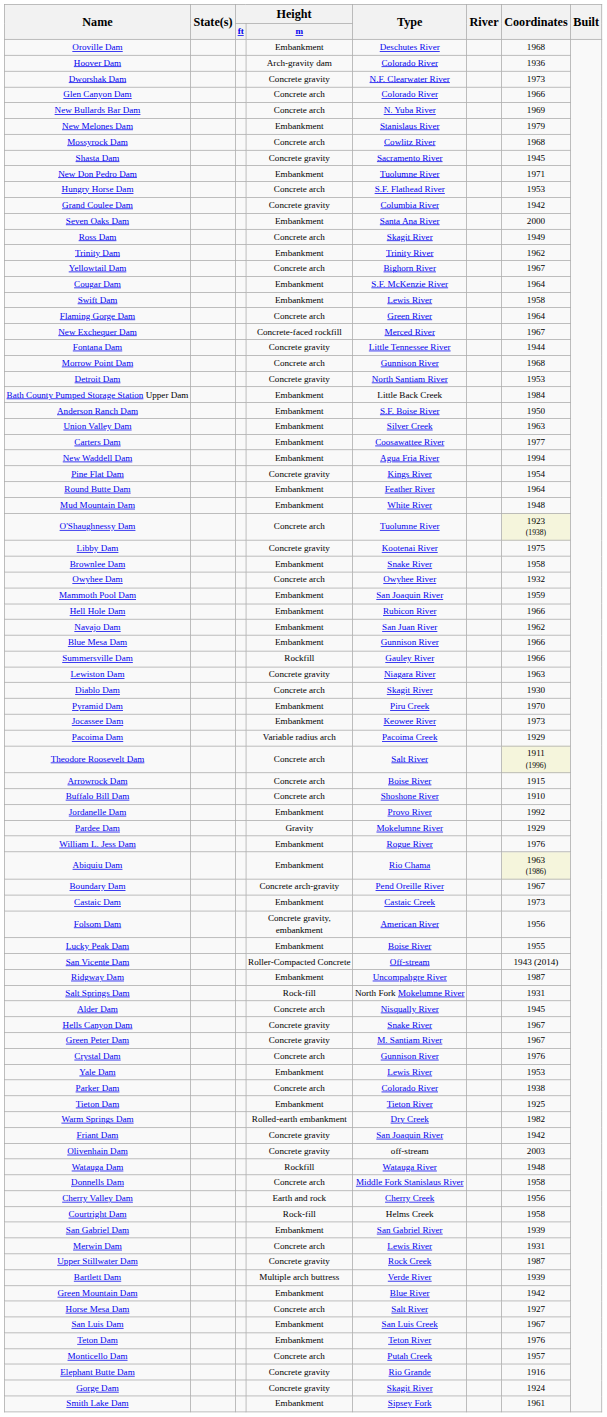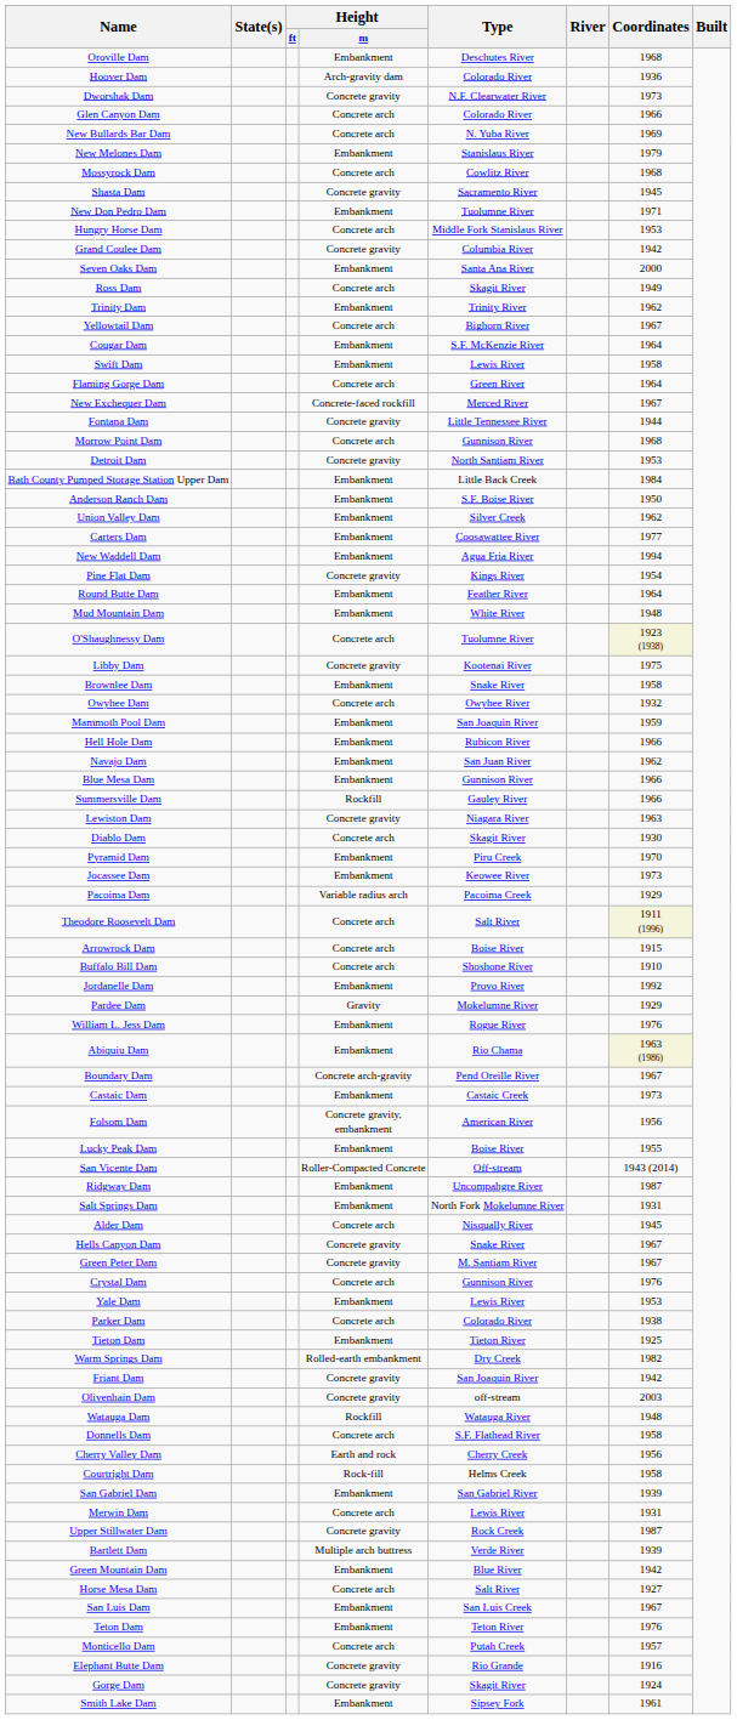 <table class="wikitable sortable">
 <tr>
 <th rowspan=2>Name</th>
 <th rowspan=2>State(s)</th>
 <th colspan=2>Height</th>
 <th rowspan=2>Type</th>
 <th rowspan=2>River</th>
 <th rowspan=2>Coordinates</th>
 <th rowspan=2>Built</th>
 </tr>
 <tr style="font-size:9pt; text-align:center;">
 <th><a href='#'>ft</a></th>
 <th><a href='#'>m</a></th>
 </tr>
 <tr style="font-size:9pt; text-align:center;">
 <td><a href='#'>Oroville Dam</a></td>
 <td></td>
 <td></td>
 <td>Embankment</td>
 <td><a href='#'>Deschutes River</a></td>
 <td></td>
 <td>1968</td>
 </tr>
 <tr style="font-size:9pt; text-align:center;">
 <td><a href='#'>Hoover Dam</a></td>
 <td><br></td>
 <td></td>
 <td>Arch-gravity dam</td>
 <td><a href='#'>Colorado River</a></td>
 <td></td>
 <td>1936</td>
 </tr>
 <tr style="font-size:9pt; text-align:center;">
 <td><a href='#'>Dworshak Dam</a></td>
 <td></td>
 <td></td>
 <td>Concrete gravity</td>
 <td><a href='#'>N.F. Clearwater River</a></td>
 <td></td>
 <td>1973</td>
 </tr>
 <tr style="font-size:9pt; text-align:center;">
 <td><a href='#'>Glen Canyon Dam</a></td>
 <td></td>
 <td></td>
 <td>Concrete arch</td>
 <td><a href='#'>Colorado River</a></td>
 <td></td>
 <td>1966</td>
 </tr>
 <tr style="font-size:9pt; text-align:center;">
 <td><a href='#'>New Bullards Bar Dam</a></td>
 <td></td>
 <td></td>
 <td>Concrete arch</td>
 <td><a href='#'>N. Yuba River</a></td>
 <td></td>
 <td>1969</td>
 </tr>
 <tr style="font-size:9pt; text-align:center;">
 <td><a href='#'>New Melones Dam</a></td>
 <td></td>
 <td></td>
 <td>Embankment</td>
 <td><a href='#'>Stanislaus River</a></td>
 <td></td>
 <td>1979</td>
 </tr>
 <tr style="font-size:9pt; text-align:center;">
 <td><a href='#'>Mossyrock Dam</a></td>
 <td></td>
 <td></td>
 <td>Concrete arch</td>
 <td><a href='#'>Cowlitz River</a></td>
 <td></td>
 <td>1968</td>
 </tr>
 <tr style="font-size:9pt; text-align:center;">
 <td><a href='#'>Shasta Dam</a></td>
 <td></td>
 <td></td>
 <td>Concrete gravity</td>
 <td><a href='#'>Sacramento River</a></td>
 <td></td>
 <td>1945</td>
 </tr>
 <tr style="font-size:9pt; text-align:center;">
 <td><a href='#'>New Don Pedro Dam</a></td>
 <td></td>
 <td></td>
 <td>Embankment</td>
 <td><a href='#'>Tuolumne River</a></td>
 <td></td>
 <td>1971</td>
 </tr>
 <tr style="font-size:9pt; text-align:center;">
 <td><a href='#'>Hungry Horse Dam</a></td>
 <td></td>
 <td></td>
 <td>Concrete arch</td>
-<td><a href='#'>S.F. Flathead River</a></td>
+<td><a href='#'>Middle Fork Stanislaus River</a></td>
 <td></td>
 <td>1953</td>
 </tr>
 <tr style="font-size:9pt; text-align:center;">
 <td><a href='#'>Grand Coulee Dam</a></td>
 <td></td>
 <td></td>
 <td>Concrete gravity</td>
 <td><a href='#'>Columbia River</a></td>
 <td></td>
 <td>1942</td>
 </tr>
 <tr style="font-size:9pt; text-align:center;">
 <td><a href='#'>Seven Oaks Dam</a></td>
 <td></td>
 <td></td>
 <td>Embankment</td>
 <td><a href='#'>Santa Ana River</a></td>
 <td></td>
 <td>2000</td>
 </tr>
 <tr style="font-size:9pt; text-align:center;">
 <td><a href='#'>Ross Dam</a></td>
 <td></td>
 <td></td>
 <td>Concrete arch</td>
 <td><a href='#'>Skagit River</a></td>
 <td></td>
 <td>1949</td>
 </tr>
 <tr style="font-size:9pt; text-align:center;">
 <td><a href='#'>Trinity Dam</a></td>
 <td></td>
 <td></td>
 <td>Embankment</td>
 <td><a href='#'>Trinity River</a></td>
 <td></td>
 <td>1962</td>
 </tr>
 <tr style="font-size:9pt; text-align:center;">
 <td><a href='#'>Yellowtail Dam</a></td>
 <td></td>
 <td></td>
 <td>Concrete arch</td>
 <td><a href='#'>Bighorn River</a></td>
 <td></td>
 <td>1967</td>
 </tr>
 <tr style="font-size:9pt; text-align:center;">
 <td><a href='#'>Cougar Dam</a></td>
 <td></td>
 <td></td>
 <td>Embankment</td>
 <td><a href='#'>S.F. McKenzie River</a></td>
 <td></td>
 <td>1964</td>
 </tr>
 <tr style="font-size:9pt; text-align:center;">
 <td><a href='#'>Swift Dam</a></td>
 <td></td>
 <td></td>
 <td>Embankment</td>
 <td><a href='#'>Lewis River</a></td>
 <td></td>
 <td>1958</td>
 </tr>
 <tr style="font-size:9pt; text-align:center;">
 <td><a href='#'>Flaming Gorge Dam</a></td>
 <td></td>
 <td></td>
 <td>Concrete arch</td>
 <td><a href='#'>Green River</a></td>
 <td></td>
 <td>1964</td>
 </tr>
 <tr style="font-size:9pt; text-align:center;">
 <td><a href='#'>New Exchequer Dam</a></td>
 <td></td>
 <td></td>
 <td>Concrete-faced rockfill</td>
 <td><a href='#'>Merced River</a></td>
 <td></td>
 <td>1967</td>
 </tr>
 <tr style="font-size:9pt; text-align:center;">
 <td><a href='#'>Fontana Dam</a></td>
 <td></td>
 <td></td>
 <td>Concrete gravity</td>
 <td><a href='#'>Little Tennessee River</a></td>
 <td></td>
 <td>1944</td>
 </tr>
 <tr style="font-size:9pt; text-align:center;">
 <td><a href='#'>Morrow Point Dam</a></td>
 <td></td>
 <td></td>
 <td>Concrete arch</td>
 <td><a href='#'>Gunnison River</a></td>
 <td></td>
 <td>1968</td>
 </tr>
 <tr style="font-size:9pt; text-align:center;">
 <td><a href='#'>Detroit Dam</a></td>
 <td></td>
 <td></td>
 <td>Concrete gravity</td>
 <td><a href='#'>North Santiam River</a></td>
 <td></td>
 <td>1953</td>
 </tr>
 <tr style="font-size:9pt; text-align:center;">
 <td><a href='#'>Bath County Pumped Storage Station</a> Upper Dam</td>
 <td></td>
 <td></td>
 <td>Embankment</td>
 <td>Little Back Creek</td>
 <td></td>
 <td>1984</td>
 </tr>
 <tr style="font-size:9pt; text-align:center;">
 <td><a href='#'>Anderson Ranch Dam</a></td>
 <td></td>
 <td></td>
 <td>Embankment</td>
 <td><a href='#'>S.F. Boise River</a></td>
 <td></td>
 <td>1950</td>
 </tr>
 <tr style="font-size:9pt; text-align:center;">
 <td><a href='#'>Union Valley Dam</a></td>
 <td></td>
 <td></td>
 <td>Embankment</td>
 <td><a href='#'>Silver Creek</a></td>
 <td></td>
-<td>1963</td>
+<td>1962</td>
 </tr>
 <tr style="font-size:9pt; text-align:center;">
 <td><a href='#'>Carters Dam</a></td>
 <td></td>
 <td></td>
 <td>Embankment</td>
 <td><a href='#'>Coosawattee River</a></td>
 <td></td>
 <td>1977</td>
 </tr>
 <tr style="font-size:9pt; text-align:center;">
 <td><a href='#'>New Waddell Dam</a></td>
 <td></td>
 <td></td>
 <td>Embankment</td>
 <td><a href='#'>Agua Fria River</a></td>
 <td></td>
 <td>1994</td>
 </tr>
 <tr style="font-size:9pt; text-align:center;">
 <td><a href='#'>Pine Flat Dam</a></td>
 <td></td>
 <td></td>
 <td>Concrete gravity</td>
 <td><a href='#'>Kings River</a></td>
 <td></td>
 <td>1954</td>
 </tr>
 <tr style="font-size:9pt; text-align:center;">
 <td><a href='#'>Round Butte Dam</a></td>
 <td></td>
 <td></td>
 <td>Embankment</td>
 <td><a href='#'>Feather River</a></td>
 <td></td>
 <td>1964</td>
 </tr>
 <tr style="font-size:9pt; text-align:center;">
 <td><a href='#'>Mud Mountain Dam</a></td>
 <td></td>
 <td></td>
 <td>Embankment</td>
 <td><a href='#'>White River</a></td>
 <td></td>
 <td>1948</td>
 </tr>
 <tr style="font-size:9pt; text-align:center;">
 <td><a href='#'>O'Shaughnessy Dam</a></td>
 <td></td>
 <td></td>
 <td>Concrete arch</td>
 <td><a href='#'>Tuolumne River</a></td>
 <td></td>
 <td bgcolor="#F5F5DC">1923<br><small>(1938)</small></td>
 </tr>
 <tr style="font-size:9pt; text-align:center;">
 <td><a href='#'>Libby Dam</a></td>
 <td></td>
 <td></td>
 <td>Concrete gravity</td>
 <td><a href='#'>Kootenai River</a></td>
 <td></td>
 <td>1975</td>
 </tr>
 <tr style="font-size:9pt; text-align:center;">
 <td><a href='#'>Brownlee Dam</a></td>
 <td><br></td>
 <td></td>
 <td>Embankment</td>
 <td><a href='#'>Snake River</a></td>
 <td></td>
 <td>1958</td>
 </tr>
 <tr style="font-size:9pt; text-align:center;">
 <td><a href='#'>Owyhee Dam</a></td>
 <td></td>
 <td></td>
 <td>Concrete arch</td>
 <td><a href='#'>Owyhee River</a></td>
 <td></td>
 <td>1932</td>
 </tr>
 <tr style="font-size:9pt; text-align:center;">
 <td><a href='#'>Mammoth Pool Dam</a></td>
 <td></td>
 <td></td>
 <td>Embankment</td>
 <td><a href='#'>San Joaquin River</a></td>
 <td></td>
 <td>1959</td>
 </tr>
 <tr style="font-size:9pt; text-align:center;">
 <td><a href='#'>Hell Hole Dam</a></td>
 <td></td>
 <td></td>
 <td>Embankment</td>
 <td><a href='#'>Rubicon River</a></td>
 <td></td>
 <td>1966</td>
 </tr>
 <tr style="font-size:9pt; text-align:center;">
 <td><a href='#'>Navajo Dam</a></td>
 <td></td>
 <td></td>
 <td>Embankment</td>
 <td><a href='#'>San Juan River</a></td>
 <td></td>
 <td>1962</td>
 </tr>
 <tr style="font-size:9pt; text-align:center;">
 <td><a href='#'>Blue Mesa Dam</a></td>
 <td></td>
 <td></td>
 <td>Embankment</td>
 <td><a href='#'>Gunnison River</a></td>
 <td></td>
 <td>1966</td>
 </tr>
 <tr style="font-size:9pt; text-align:center;">
 <td><a href='#'>Summersville Dam</a></td>
 <td></td>
 <td></td>
 <td>Rockfill</td>
 <td><a href='#'>Gauley River</a></td>
 <td></td>
 <td>1966</td>
 </tr>
 <tr style="font-size:9pt; text-align:center;">
 <td><a href='#'>Lewiston Dam</a></td>
 <td></td>
 <td></td>
 <td>Concrete gravity</td>
 <td><a href='#'>Niagara River</a></td>
 <td></td>
 <td>1963</td>
 </tr>
 <tr style="font-size:9pt; text-align:center;">
 <td><a href='#'>Diablo Dam</a></td>
 <td></td>
 <td></td>
 <td>Concrete arch</td>
 <td><a href='#'>Skagit River</a></td>
 <td></td>
 <td>1930</td>
 </tr>
 <tr style="font-size:9pt; text-align:center;">
 <td><a href='#'>Pyramid Dam</a></td>
 <td></td>
 <td></td>
 <td>Embankment</td>
 <td><a href='#'>Piru Creek</a></td>
 <td></td>
 <td>1970</td>
 </tr>
 <tr style="font-size:9pt; text-align:center;">
 <td><a href='#'>Jocassee Dam</a></td>
 <td></td>
 <td></td>
 <td>Embankment</td>
 <td><a href='#'>Keowee River</a></td>
 <td></td>
 <td>1973</td>
 </tr>
 <tr style="font-size:9pt; text-align:center;">
 <td><a href='#'>Pacoima Dam</a></td>
 <td></td>
 <td></td>
 <td>Variable radius arch</td>
 <td><a href='#'>Pacoima Creek</a></td>
 <td></td>
 <td>1929</td>
 </tr>
 <tr style="font-size:9pt; text-align:center;">
 <td><a href='#'>Theodore Roosevelt Dam</a></td>
 <td></td>
 <td></td>
 <td>Concrete arch</td>
 <td><a href='#'>Salt River</a></td>
 <td></td>
 <td bgcolor="#F5F5DC">1911<br><small>(1996)</small></td>
 </tr>
 <tr style="font-size:9pt; text-align:center;">
 <td><a href='#'>Arrowrock Dam</a></td>
 <td></td>
 <td></td>
 <td>Concrete arch</td>
 <td><a href='#'>Boise River</a></td>
 <td></td>
 <td>1915</td>
 </tr>
 <tr style="font-size:9pt; text-align:center;">
 <td><a href='#'>Buffalo Bill Dam</a></td>
 <td></td>
 <td></td>
 <td>Concrete arch</td>
 <td><a href='#'>Shoshone River</a></td>
 <td></td>
 <td>1910</td>
 </tr>
 <tr style="font-size:9pt; text-align:center;">
 <td><a href='#'>Jordanelle Dam</a></td>
 <td></td>
 <td></td>
 <td>Embankment</td>
 <td><a href='#'>Provo River</a></td>
 <td></td>
 <td>1992</td>
 </tr>
 <tr style="font-size:9pt; text-align:center;">
 <td><a href='#'>Pardee Dam</a></td>
 <td></td>
 <td></td>
 <td>Gravity</td>
 <td><a href='#'>Mokelumne River</a></td>
 <td></td>
 <td>1929</td>
 </tr>
 <tr style="font-size:9pt; text-align:center;">
 <td><a href='#'>William L. Jess Dam</a></td>
 <td></td>
 <td></td>
 <td>Embankment</td>
 <td><a href='#'>Rogue River</a></td>
 <td></td>
 <td>1976</td>
 </tr>
 <tr style="font-size:9pt; text-align:center;">
 <td><a href='#'>Abiquiu Dam</a></td>
 <td></td>
 <td></td>
 <td>Embankment</td>
 <td><a href='#'>Rio Chama</a></td>
 <td></td>
 <td bgcolor="#F5F5DC">1963<br><small>(1986)</small></td>
 </tr>
 <tr style="font-size:9pt; text-align:center;">
 <td><a href='#'>Boundary Dam</a></td>
 <td></td>
 <td></td>
 <td>Concrete arch-gravity</td>
 <td><a href='#'>Pend Oreille River</a></td>
 <td></td>
 <td>1967</td>
 </tr>
 <tr style="font-size:9pt; text-align:center;">
 <td><a href='#'>Castaic Dam</a></td>
 <td></td>
 <td></td>
 <td>Embankment</td>
 <td><a href='#'>Castaic Creek</a></td>
 <td></td>
 <td>1973</td>
 </tr>
 <tr style="font-size:9pt; text-align:center;">
 <td><a href='#'>Folsom Dam</a></td>
 <td></td>
 <td></td>
 <td>Concrete gravity,<br>embankment</td>
 <td><a href='#'>American River</a></td>
 <td></td>
 <td>1956</td>
 </tr>
 <tr style="font-size:9pt; text-align:center;">
 <td><a href='#'>Lucky Peak Dam</a></td>
 <td></td>
 <td></td>
 <td>Embankment</td>
 <td><a href='#'>Boise River</a></td>
 <td></td>
 <td>1955</td>
 </tr>
 <tr style="font-size:9pt; text-align:center;">
 <td><a href='#'>San Vicente Dam</a></td>
 <td></td>
 <td></td>
 <td>Roller-Compacted Concrete</td>
 <td><a href='#'>Off-stream</a></td>
 <td></td>
 <td>1943 (2014)</td>
 </tr>
 <tr style="font-size:9pt; text-align:center;">
 <td><a href='#'>Ridgway Dam</a></td>
 <td></td>
 <td></td>
 <td>Embankment</td>
 <td><a href='#'>Uncompahgre River</a></td>
 <td></td>
 <td>1987</td>
 </tr>
 <tr style="font-size:9pt; text-align:center;">
 <td><a href='#'>Salt Springs Dam</a></td>
 <td></td>
 <td></td>
-<td>Rock-fill</td>
+<td>Embankment</td>
 <td>North Fork <a href='#'>Mokelumne River</a></td>
 <td></td>
 <td>1931</td>
 </tr>
 <tr style="font-size:9pt; text-align:center;">
 <td><a href='#'>Alder Dam</a></td>
 <td></td>
 <td></td>
 <td>Concrete arch</td>
 <td><a href='#'>Nisqually River</a></td>
 <td></td>
 <td>1945</td>
 </tr>
 <tr style="font-size:9pt; text-align:center;">
 <td><a href='#'>Hells Canyon Dam</a></td>
 <td><br></td>
 <td></td>
 <td>Concrete gravity</td>
 <td><a href='#'>Snake River</a></td>
 <td></td>
 <td>1967</td>
 </tr>
 <tr style="font-size:9pt; text-align:center;">
 <td><a href='#'>Green Peter Dam</a></td>
 <td></td>
 <td></td>
 <td>Concrete gravity</td>
 <td><a href='#'>M. Santiam River</a></td>
 <td></td>
 <td>1967</td>
 </tr>
 <tr style="font-size:9pt; text-align:center;">
 <td><a href='#'>Crystal Dam</a></td>
 <td></td>
 <td></td>
 <td>Concrete arch</td>
 <td><a href='#'>Gunnison River</a></td>
 <td></td>
 <td>1976</td>
 </tr>
 <tr style="font-size:9pt; text-align:center;">
 <td><a href='#'>Yale Dam</a></td>
 <td></td>
 <td></td>
 <td>Embankment</td>
 <td><a href='#'>Lewis River</a></td>
 <td></td>
 <td>1953</td>
 </tr>
 <tr style="font-size:9pt; text-align:center;">
 <td><a href='#'>Parker Dam</a></td>
 <td><br></td>
 <td></td>
 <td>Concrete arch</td>
 <td><a href='#'>Colorado River</a></td>
 <td></td>
 <td>1938</td>
 </tr>
 <tr style="font-size:9pt; text-align:center;">
 <td><a href='#'>Tieton Dam</a></td>
 <td></td>
 <td></td>
 <td>Embankment</td>
 <td><a href='#'>Tieton River</a></td>
 <td></td>
 <td>1925</td>
 </tr>
 <tr style="font-size:9pt; text-align:center;">
 <td><a href='#'>Warm Springs Dam</a></td>
 <td></td>
 <td></td>
 <td>Rolled-earth embankment</td>
 <td><a href='#'>Dry Creek</a></td>
 <td></td>
 <td>1982</td>
 </tr>
 <tr style="font-size:9pt; text-align:center;">
 <td><a href='#'>Friant Dam</a></td>
 <td></td>
 <td></td>
 <td>Concrete gravity</td>
 <td><a href='#'>San Joaquin River</a></td>
 <td></td>
 <td>1942</td>
 </tr>
 <tr style="font-size:9pt; text-align:center;">
 <td><a href='#'>Olivenhain Dam</a></td>
 <td></td>
 <td></td>
 <td>Concrete gravity</td>
 <td>off-stream</td>
 <td></td>
 <td>2003</td>
 </tr>
 <tr style="font-size:9pt; text-align:center;">
 <td><a href='#'>Watauga Dam</a></td>
 <td></td>
 <td></td>
 <td>Rockfill</td>
 <td><a href='#'>Watauga River</a></td>
 <td></td>
 <td>1948</td>
 </tr>
 <tr style="font-size:9pt; text-align:center;">
 <td><a href='#'>Donnells Dam</a></td>
 <td></td>
 <td></td>
 <td>Concrete arch</td>
-<td><a href='#'>Middle Fork Stanislaus River</a></td>
+<td><a href='#'>S.F. Flathead River</a></td>
 <td></td>
 <td>1958</td>
 </tr>
 <tr style="font-size:9pt; text-align:center;">
 <td><a href='#'>Cherry Valley Dam</a></td>
 <td></td>
 <td></td>
 <td>Earth and rock</td>
 <td><a href='#'>Cherry Creek</a></td>
 <td></td>
 <td>1956</td>
 </tr>
 <tr style="font-size:9pt; text-align:center;">
 <td><a href='#'>Courtright Dam</a></td>
 <td></td>
 <td></td>
 <td>Rock-fill</td>
 <td>Helms Creek</td>
 <td></td>
 <td>1958</td>
 </tr>
 <tr style="font-size:9pt; text-align:center;">
 <td><a href='#'>San Gabriel Dam</a></td>
 <td></td>
 <td></td>
 <td>Embankment</td>
 <td><a href='#'>San Gabriel River</a></td>
 <td></td>
 <td>1939</td>
 </tr>
 <tr style="font-size:9pt; text-align:center;">
 <td><a href='#'>Merwin Dam</a></td>
 <td></td>
 <td></td>
 <td>Concrete arch</td>
 <td><a href='#'>Lewis River</a></td>
 <td></td>
 <td>1931</td>
 </tr>
 <tr style="font-size:9pt; text-align:center;">
 <td><a href='#'>Upper Stillwater Dam</a></td>
 <td></td>
 <td></td>
 <td>Concrete gravity</td>
 <td><a href='#'>Rock Creek</a></td>
 <td></td>
 <td>1987</td>
 </tr>
 <tr style="font-size:9pt; text-align:center;">
 <td><a href='#'>Bartlett Dam</a></td>
 <td></td>
 <td></td>
 <td>Multiple arch buttress</td>
 <td><a href='#'>Verde River</a></td>
 <td></td>
 <td>1939</td>
 </tr>
 <tr style="font-size:9pt; text-align:center;">
 <td><a href='#'>Green Mountain Dam</a></td>
 <td></td>
 <td></td>
 <td>Embankment</td>
 <td><a href='#'>Blue River</a></td>
 <td></td>
 <td>1942</td>
 </tr>
 <tr style="font-size:9pt; text-align:center;">
 <td><a href='#'>Horse Mesa Dam</a></td>
 <td></td>
 <td></td>
 <td>Concrete arch</td>
 <td><a href='#'>Salt River</a></td>
 <td></td>
 <td>1927</td>
 </tr>
 <tr style="font-size:9pt; text-align:center;">
 <td><a href='#'>San Luis Dam</a></td>
 <td></td>
 <td></td>
 <td>Embankment</td>
 <td><a href='#'>San Luis Creek</a></td>
 <td></td>
 <td>1967</td>
 </tr>
 <tr style="font-size:9pt; text-align:center;">
 <td><a href='#'>Teton Dam</a></td>
 <td></td>
 <td></td>
 <td>Embankment</td>
 <td><a href='#'>Teton River</a></td>
 <td></td>
 <td>1976</td>
 </tr>
 <tr style="font-size:9pt; text-align:center;">
 <td><a href='#'>Monticello Dam</a></td>
 <td></td>
 <td></td>
 <td>Concrete arch</td>
 <td><a href='#'>Putah Creek</a></td>
 <td></td>
 <td>1957</td>
 </tr>
 <tr style="font-size:9pt; text-align:center;">
 <td><a href='#'>Elephant Butte Dam</a></td>
 <td></td>
 <td></td>
 <td>Concrete gravity</td>
 <td><a href='#'>Rio Grande</a></td>
 <td></td>
 <td>1916</td>
 </tr>
 <tr style="font-size:9pt; text-align:center;">
 <td><a href='#'>Gorge Dam</a></td>
 <td></td>
 <td></td>
 <td>Concrete gravity</td>
 <td><a href='#'>Skagit River</a></td>
 <td></td>
 <td>1924</td>
 </tr>
 <tr style="font-size:9pt; text-align:center;">
 <td><a href='#'>Smith Lake Dam</a></td>
 <td></td>
 <td></td>
 <td>Embankment</td>
 <td><a href='#'>Sipsey Fork</a></td>
 <td></td>
 <td>1961</td>
 </tr>
 </table>
